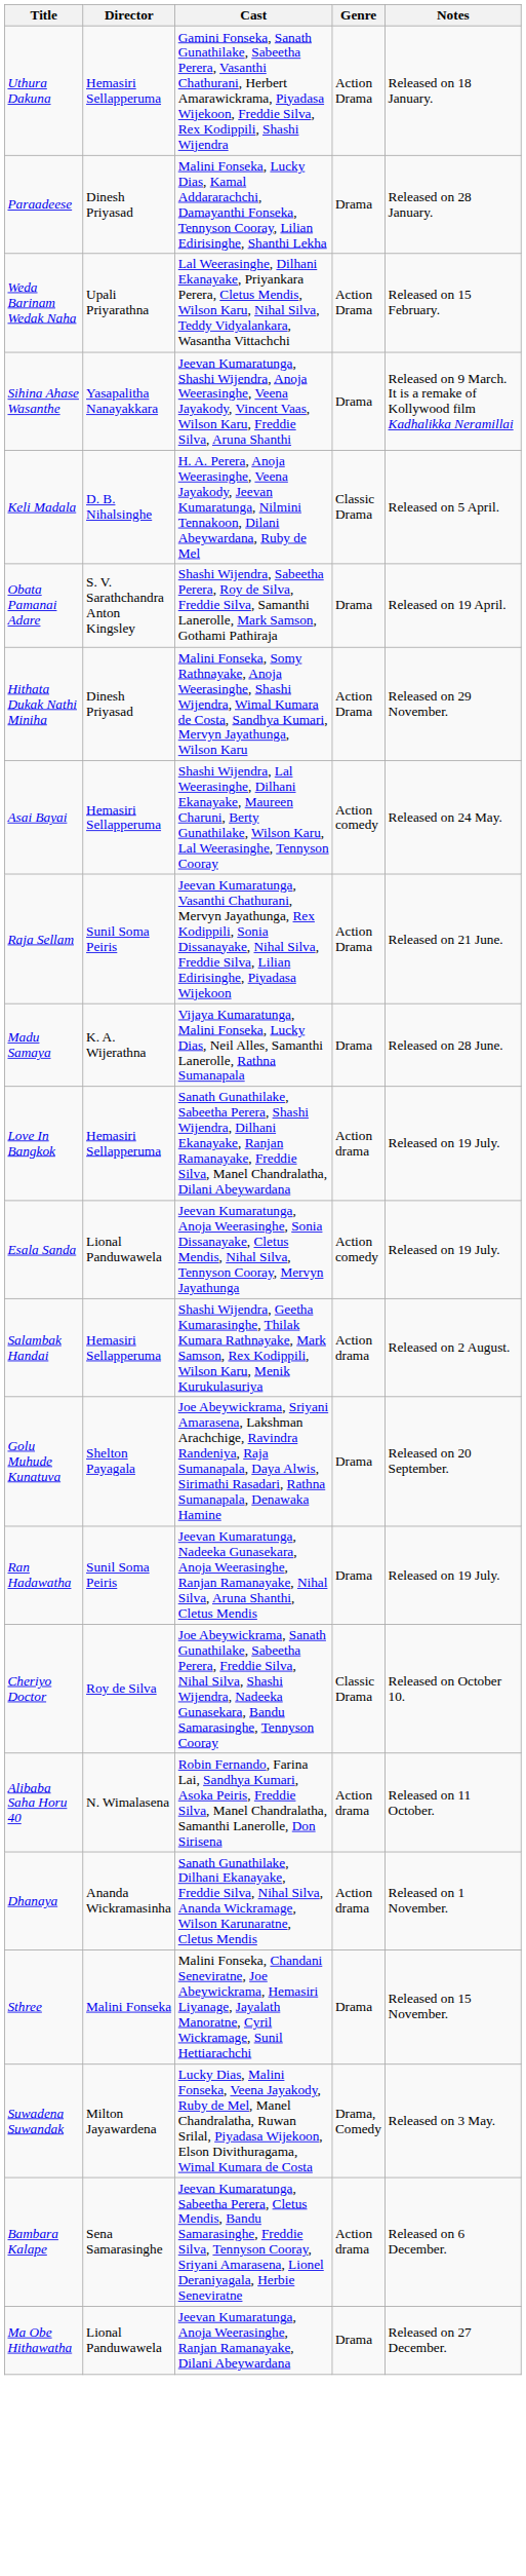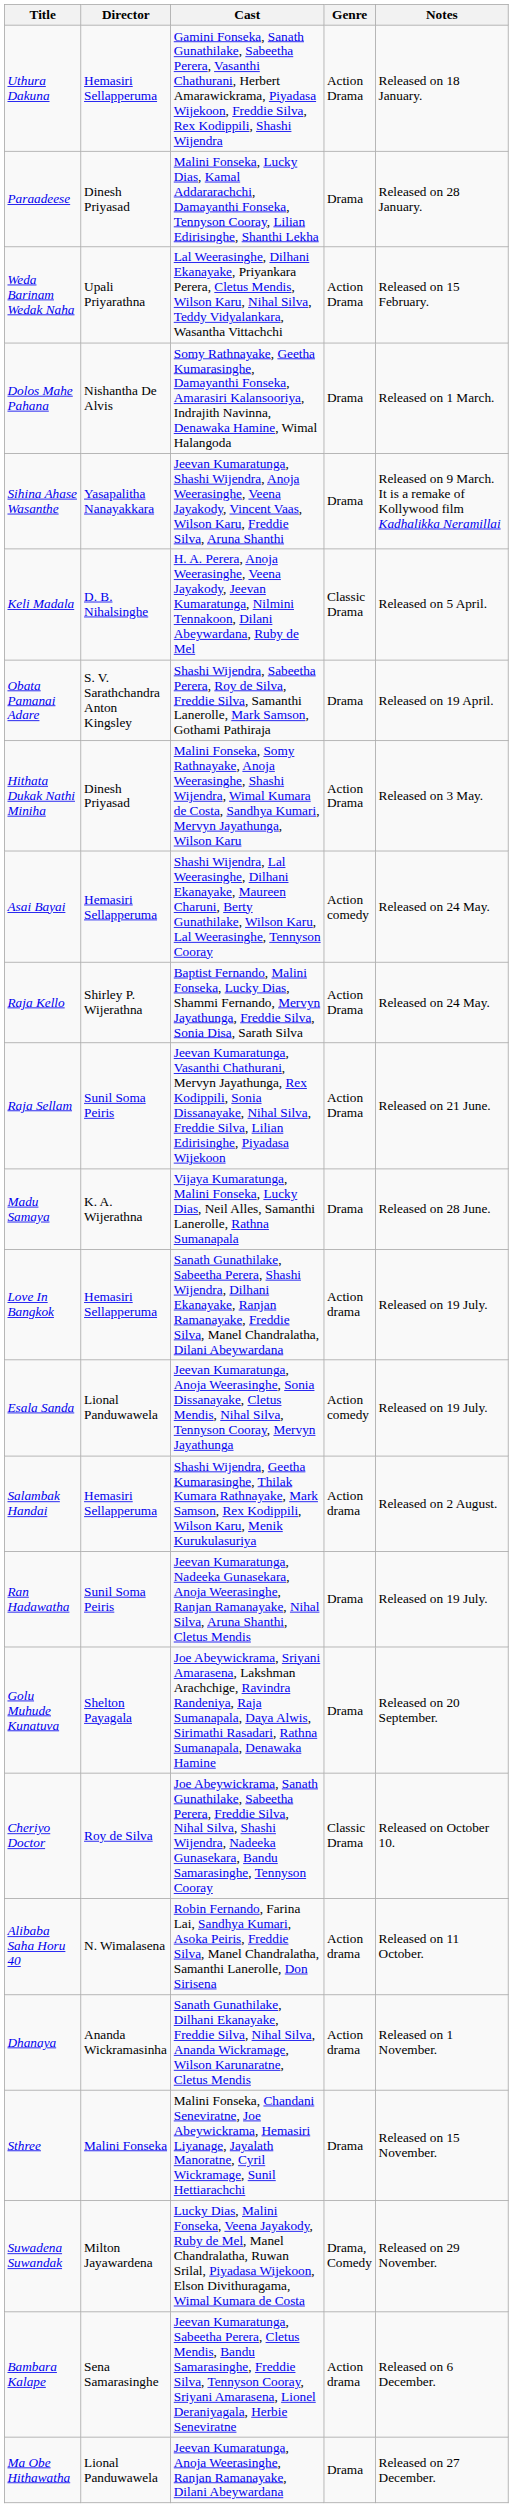 <table class="wikitable">
 <tr>
 <th width=15%>Title</th>
 <th width=12%>Director</th>
 <th width=30%>Cast</th>
 <th width=8%>Genre</th>
 <th width=26%>Notes</th>
 </tr>
 <tr>
 <td><em><a href='#'>Uthura Dakuna</a></em></td>
 <td><a href='#'>Hemasiri Sellapperuma</a></td>
 <td><a href='#'>Gamini Fonseka</a>, <a href='#'>Sanath Gunathilake</a>, <a href='#'>Sabeetha Perera</a>, <a href='#'>Vasanthi Chathurani</a>, Herbert Amarawickrama, <a href='#'>Piyadasa Wijekoon</a>, <a href='#'>Freddie Silva</a>, <a href='#'>Rex Kodippili</a>, <a href='#'>Shashi Wijendra</a></td>
 <td>Action Drama</td>
 <td>Released on 18 January.</td>
 </tr>
 <tr>
 <td><em><a href='#'>Paraadeese</a></em></td>
 <td>Dinesh Priyasad</td>
 <td><a href='#'>Malini Fonseka</a>, <a href='#'>Lucky Dias</a>, <a href='#'>Kamal Addararachchi</a>, <a href='#'>Damayanthi Fonseka</a>, <a href='#'>Tennyson Cooray</a>, <a href='#'>Lilian Edirisinghe</a>, <a href='#'>Shanthi Lekha</a></td>
 <td>Drama</td>
 <td>Released on 28 January.</td>
 </tr>
 <tr>
 <td><em><a href='#'>Weda Barinam Wedak Naha</a></em></td>
 <td>Upali Priyarathna</td>
 <td><a href='#'>Lal Weerasinghe</a>, <a href='#'>Dilhani Ekanayake</a>, Priyankara Perera, <a href='#'>Cletus Mendis</a>, <a href='#'>Wilson Karu</a>, <a href='#'>Nihal Silva</a>, <a href='#'>Teddy Vidyalankara</a>, Wasantha Vittachchi</td>
 <td>Action Drama</td>
 <td>Released on 15 February.</td>
 </tr>
 <tr>
+<td><em><a href='#'>Dolos Mahe Pahana</a></em></td>
+<td>Nishantha De Alvis</td>
+<td><a href='#'>Somy Rathnayake</a>, <a href='#'>Geetha Kumarasinghe</a>, <a href='#'>Damayanthi Fonseka</a>, <a href='#'>Amarasiri Kalansooriya</a>, Indrajith Navinna, <a href='#'>Denawaka Hamine</a>, Wimal Halangoda</td>
+<td>Drama</td>
+<td>Released on 1 March.</td>
+</tr>
+<tr>
 <td><em><a href='#'>Sihina Ahase Wasanthe</a></em></td>
 <td><a href='#'>Yasapalitha Nanayakkara</a></td>
 <td><a href='#'>Jeevan Kumaratunga</a>, <a href='#'>Shashi Wijendra</a>, <a href='#'>Anoja Weerasinghe</a>, <a href='#'>Veena Jayakody</a>, <a href='#'>Vincent Vaas</a>, <a href='#'>Wilson Karu</a>, <a href='#'>Freddie Silva</a>, <a href='#'>Aruna Shanthi</a></td>
 <td>Drama</td>
 <td>Released on 9 March. It is a remake of Kollywood film <em><a href='#'>Kadhalikka Neramillai</a></em></td>
 </tr>
 <tr>
 <td><em><a href='#'>Keli Madala</a></em></td>
 <td><a href='#'>D. B. Nihalsinghe</a></td>
 <td><a href='#'>H. A. Perera</a>, <a href='#'>Anoja Weerasinghe</a>, <a href='#'>Veena Jayakody</a>, <a href='#'>Jeevan Kumaratunga</a>, <a href='#'>Nilmini Tennakoon</a>, <a href='#'>Dilani Abeywardana</a>, <a href='#'>Ruby de Mel</a></td>
 <td>Classic Drama</td>
 <td>Released on 5 April.</td>
 </tr>
 <tr>
 <td><em><a href='#'>Obata Pamanai Adare</a></em></td>
 <td>S. V. Sarathchandra<br> Anton Kingsley</td>
 <td><a href='#'>Shashi Wijendra</a>, <a href='#'>Sabeetha Perera</a>, <a href='#'>Roy de Silva</a>, <a href='#'>Freddie Silva</a>, Samanthi Lanerolle, <a href='#'>Mark Samson</a>, Gothami Pathiraja</td>
 <td>Drama</td>
 <td>Released on 19 April.</td>
 </tr>
 <tr>
 <td><em><a href='#'>Hithata Dukak Nathi Miniha</a></em></td>
 <td>Dinesh Priyasad</td>
 <td><a href='#'>Malini Fonseka</a>, <a href='#'>Somy Rathnayake</a>, <a href='#'>Anoja Weerasinghe</a>, <a href='#'>Shashi Wijendra</a>, <a href='#'>Wimal Kumara de Costa</a>, <a href='#'>Sandhya Kumari</a>, <a href='#'>Mervyn Jayathunga</a>, <a href='#'>Wilson Karu</a></td>
 <td>Action Drama</td>
-<td>Released on 29 November.</td>
+<td>Released on 3 May.</td>
 </tr>
 <tr>
 <td><em><a href='#'>Asai Bayai</a></em></td>
 <td><a href='#'>Hemasiri Sellapperuma</a></td>
 <td><a href='#'>Shashi Wijendra</a>, <a href='#'>Lal Weerasinghe</a>, <a href='#'>Dilhani Ekanayake</a>, <a href='#'>Maureen Charuni</a>, <a href='#'>Berty Gunathilake</a>, <a href='#'>Wilson Karu</a>, <a href='#'>Lal Weerasinghe</a>, <a href='#'>Tennyson Cooray</a></td>
 <td>Action comedy</td>
+<td>Released on 24 May.</td>
+</tr>
+<tr>
+<td><em><a href='#'>Raja Kello</a></em></td>
+<td>Shirley P. Wijerathna</td>
+<td><a href='#'>Baptist Fernando</a>, <a href='#'>Malini Fonseka</a>, <a href='#'>Lucky Dias</a>, Shammi Fernando, <a href='#'>Mervyn Jayathunga</a>, <a href='#'>Freddie Silva</a>, <a href='#'>Sonia Disa</a>, Sarath Silva</td>
+<td>Action Drama</td>
 <td>Released on 24 May.</td>
 </tr>
 <tr>
 <td><em><a href='#'>Raja Sellam</a></em></td>
 <td><a href='#'>Sunil Soma Peiris</a></td>
 <td><a href='#'>Jeevan Kumaratunga</a>, <a href='#'>Vasanthi Chathurani</a>, Mervyn Jayathunga, <a href='#'>Rex Kodippili</a>, <a href='#'>Sonia Dissanayake</a>, <a href='#'>Nihal Silva</a>, <a href='#'>Freddie Silva</a>, <a href='#'>Lilian Edirisinghe</a>, <a href='#'>Piyadasa Wijekoon</a></td>
 <td>Action Drama</td>
 <td>Released on 21 June.</td>
 </tr>
 <tr>
 <td><em><a href='#'>Madu Samaya</a></em></td>
 <td>K. A. Wijerathna</td>
 <td><a href='#'>Vijaya Kumaratunga</a>, <a href='#'>Malini Fonseka</a>, <a href='#'>Lucky Dias</a>, Neil Alles, Samanthi Lanerolle, <a href='#'>Rathna Sumanapala</a></td>
 <td>Drama</td>
 <td>Released on 28 June.</td>
 </tr>
 <tr>
 <td><em><a href='#'>Love In Bangkok</a></em></td>
 <td><a href='#'>Hemasiri Sellapperuma</a></td>
 <td><a href='#'>Sanath Gunathilake</a>, <a href='#'>Sabeetha Perera</a>, <a href='#'>Shashi Wijendra</a>, <a href='#'>Dilhani Ekanayake</a>, <a href='#'>Ranjan Ramanayake</a>, <a href='#'>Freddie Silva</a>, Manel Chandralatha, <a href='#'>Dilani Abeywardana</a></td>
 <td>Action drama</td>
 <td>Released on 19 July.</td>
 </tr>
 <tr>
 <td><em><a href='#'>Esala Sanda</a></em></td>
 <td>Lional Panduwawela</td>
 <td><a href='#'>Jeevan Kumaratunga</a>, <a href='#'>Anoja Weerasinghe</a>, <a href='#'>Sonia Dissanayake</a>, <a href='#'>Cletus Mendis</a>, <a href='#'>Nihal Silva</a>, <a href='#'>Tennyson Cooray</a>, <a href='#'>Mervyn Jayathunga</a></td>
 <td>Action comedy</td>
 <td>Released on 19 July.</td>
 </tr>
 <tr>
 <td><em><a href='#'>Salambak Handai</a></em></td>
 <td><a href='#'>Hemasiri Sellapperuma</a></td>
 <td><a href='#'>Shashi Wijendra</a>, <a href='#'>Geetha Kumarasinghe</a>, <a href='#'>Thilak Kumara Rathnayake</a>, <a href='#'>Mark Samson</a>, <a href='#'>Rex Kodippili</a>, <a href='#'>Wilson Karu</a>, <a href='#'>Menik Kurukulasuriya</a></td>
 <td>Action drama</td>
 <td>Released on 2 August.</td>
 </tr>
 <tr>
+<td><em><a href='#'>Ran Hadawatha</a></em></td>
+<td><a href='#'>Sunil Soma Peiris</a></td>
+<td><a href='#'>Jeevan Kumaratunga</a>, <a href='#'>Nadeeka Gunasekara</a>, <a href='#'>Anoja Weerasinghe</a>, <a href='#'>Ranjan Ramanayake</a>, <a href='#'>Nihal Silva</a>, <a href='#'>Aruna Shanthi</a>, <a href='#'>Cletus Mendis</a></td>
+<td>Drama</td>
+<td>Released on 19 July.</td>
+</tr>
+<tr>
 <td><em><a href='#'>Golu Muhude Kunatuva</a></em></td>
 <td><a href='#'>Shelton Payagala</a></td>
 <td><a href='#'>Joe Abeywickrama</a>, <a href='#'>Sriyani Amarasena</a>, Lakshman Arachchige, <a href='#'>Ravindra Randeniya</a>, <a href='#'>Raja Sumanapala</a>, <a href='#'>Daya Alwis</a>, <a href='#'>Sirimathi Rasadari</a>, <a href='#'>Rathna Sumanapala</a>, <a href='#'>Denawaka Hamine</a></td>
 <td>Drama</td>
 <td>Released on 20 September.</td>
-</tr>
-<tr>
-<td><em><a href='#'>Ran Hadawatha</a></em></td>
-<td><a href='#'>Sunil Soma Peiris</a></td>
-<td><a href='#'>Jeevan Kumaratunga</a>, <a href='#'>Nadeeka Gunasekara</a>, <a href='#'>Anoja Weerasinghe</a>, <a href='#'>Ranjan Ramanayake</a>, <a href='#'>Nihal Silva</a>, <a href='#'>Aruna Shanthi</a>, <a href='#'>Cletus Mendis</a></td>
-<td>Drama</td>
-<td>Released on 19 July.</td>
 </tr>
 <tr>
 <td><em><a href='#'>Cheriyo Doctor</a></em></td>
 <td><a href='#'>Roy de Silva</a></td>
 <td><a href='#'>Joe Abeywickrama</a>, <a href='#'>Sanath Gunathilake</a>, <a href='#'>Sabeetha Perera</a>, <a href='#'>Freddie Silva</a>, <a href='#'>Nihal Silva</a>, <a href='#'>Shashi Wijendra</a>, <a href='#'>Nadeeka Gunasekara</a>, <a href='#'>Bandu Samarasinghe</a>, <a href='#'>Tennyson Cooray</a></td>
 <td>Classic Drama</td>
 <td>Released on October 10.</td>
 </tr>
 <tr>
 <td><em><a href='#'>Alibaba Saha Horu 40</a></em></td>
 <td>N. Wimalasena</td>
 <td><a href='#'>Robin Fernando</a>, Farina Lai, <a href='#'>Sandhya Kumari</a>, <a href='#'>Asoka Peiris</a>, <a href='#'>Freddie Silva</a>, Manel Chandralatha, Samanthi Lanerolle, <a href='#'>Don Sirisena</a></td>
 <td>Action drama</td>
 <td>Released on 11 October.</td>
 </tr>
 <tr>
 <td><em><a href='#'>Dhanaya</a></em></td>
 <td>Ananda Wickramasinha</td>
 <td><a href='#'>Sanath Gunathilake</a>, <a href='#'>Dilhani Ekanayake</a>, <a href='#'>Freddie Silva</a>, <a href='#'>Nihal Silva</a>, <a href='#'>Ananda Wickramage</a>, <a href='#'>Wilson Karunaratne</a>, <a href='#'>Cletus Mendis</a></td>
 <td>Action drama</td>
 <td>Released on 1 November.</td>
 </tr>
 <tr>
 <td><em><a href='#'>Sthree</a></em></td>
 <td><a href='#'>Malini Fonseka</a></td>
 <td>Malini Fonseka, <a href='#'>Chandani Seneviratne</a>, <a href='#'>Joe Abeywickrama</a>, <a href='#'>Hemasiri Liyanage</a>, <a href='#'>Jayalath Manoratne</a>, <a href='#'>Cyril Wickramage</a>, <a href='#'>Sunil Hettiarachchi</a></td>
 <td>Drama</td>
 <td>Released on 15 November.</td>
 </tr>
 <tr>
 <td><em><a href='#'>Suwadena Suwandak</a></em></td>
 <td>Milton Jayawardena</td>
 <td><a href='#'>Lucky Dias</a>, <a href='#'>Malini Fonseka</a>, <a href='#'>Veena Jayakody</a>, <a href='#'>Ruby de Mel</a>, Manel Chandralatha, Ruwan Srilal, <a href='#'>Piyadasa Wijekoon</a>, Elson Divithuragama, <a href='#'>Wimal Kumara de Costa</a></td>
 <td>Drama, Comedy</td>
-<td>Released on 3 May.</td>
+<td>Released on 29 November.</td>
 </tr>
 <tr>
 <td><em><a href='#'>Bambara Kalape</a></em></td>
 <td>Sena Samarasinghe</td>
 <td><a href='#'>Jeevan Kumaratunga</a>, <a href='#'>Sabeetha Perera</a>, <a href='#'>Cletus Mendis</a>, <a href='#'>Bandu Samarasinghe</a>, <a href='#'>Freddie Silva</a>, <a href='#'>Tennyson Cooray</a>, <a href='#'>Sriyani Amarasena</a>, <a href='#'>Lionel Deraniyagala</a>, <a href='#'>Herbie Seneviratne</a></td>
 <td>Action drama</td>
 <td>Released on 6 December.</td>
 </tr>
 <tr>
 <td><em><a href='#'>Ma Obe Hithawatha</a></em></td>
 <td>Lional Panduwawela</td>
 <td><a href='#'>Jeevan Kumaratunga</a>, <a href='#'>Anoja Weerasinghe</a>, <a href='#'>Ranjan Ramanayake</a>, <a href='#'>Dilani Abeywardana</a></td>
 <td>Drama</td>
 <td>Released on 27 December.</td>
 </tr>
 </table>
